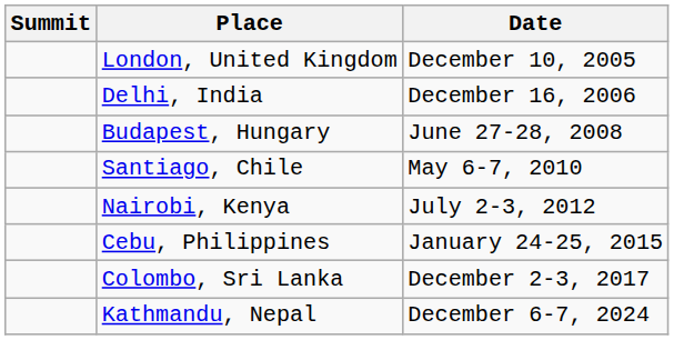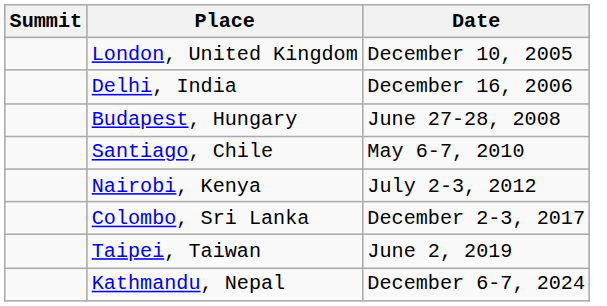 <table class="wikitable sortable">
 <tr>
 <th>Summit</th>
 <th>Place</th>
 <th>Date</th>
 </tr>
 <tr>
 <td></td>
 <td><a href='#'>London</a>, United Kingdom</td>
 <td>December 10, 2005</td>
 </tr>
 <tr>
 <td></td>
 <td><a href='#'>Delhi</a>, India</td>
 <td>December 16, 2006</td>
 </tr>
 <tr>
 <td></td>
 <td><a href='#'>Budapest</a>, Hungary</td>
 <td>June 27-28, 2008</td>
 </tr>
 <tr>
 <td></td>
 <td><a href='#'>Santiago</a>, Chile</td>
 <td>May 6-7, 2010</td>
 </tr>
 <tr>
 <td></td>
 <td><a href='#'>Nairobi</a>, Kenya</td>
 <td>July 2-3, 2012</td>
 </tr>
 <tr>
 <td></td>
-<td><a href='#'>Cebu</a>, Philippines</td>
-<td>January 24-25, 2015</td>
+<td><a href='#'>Colombo</a>, Sri Lanka</td>
+<td>December 2-3, 2017</td>
 </tr>
 <tr>
 <td></td>
-<td><a href='#'>Colombo</a>, Sri Lanka</td>
-<td>December 2-3, 2017</td>
+<td><a href='#'>Taipei</a>, Taiwan</td>
+<td>June 2, 2019</td>
 </tr>
 <tr>
 <td></td>
 <td><a href='#'>Kathmandu</a>, Nepal</td>
 <td>December 6-7, 2024</td>
 </tr>
 </table>
